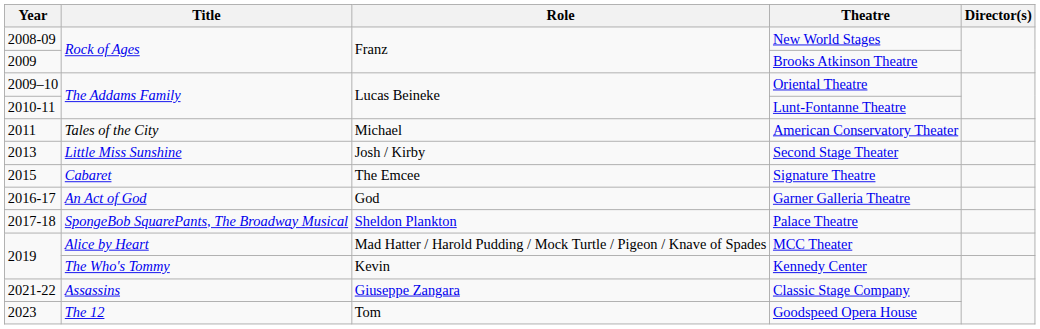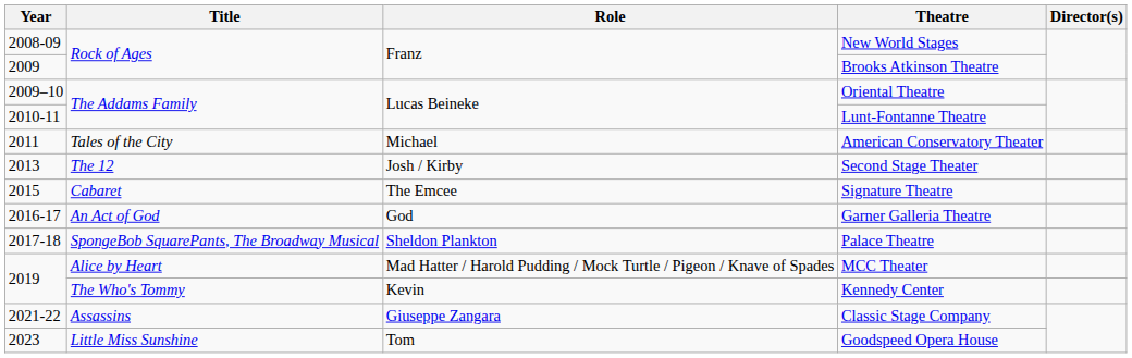 <table class="wikitable sortable">
 <tr>
 <th>Year</th>
 <th>Title</th>
 <th>Role</th>
 <th>Theatre</th>
 <th>Director(s)</th>
 </tr>
 <tr>
 <td>2008-09</td>
 <td rowspan=2><em><a href='#'>Rock of Ages</a></em></td>
 <td rowspan=2>Franz</td>
 <td><a href='#'>New World Stages</a></td>
 <td rowspan=2></td>
 </tr>
 <tr>
 <td>2009</td>
 <td><a href='#'>Brooks Atkinson Theatre</a></td>
 </tr>
 <tr>
 <td>2009–10</td>
 <td rowspan=2><em><a href='#'>The Addams Family</a></em></td>
 <td rowspan=2>Lucas Beineke</td>
 <td><a href='#'>Oriental Theatre</a></td>
 <td rowspan=2></td>
 </tr>
 <tr>
 <td>2010-11</td>
 <td><a href='#'>Lunt-Fontanne Theatre</a></td>
 </tr>
 <tr>
 <td>2011</td>
 <td><em>Tales of the City</em></td>
 <td>Michael</td>
 <td><a href='#'>American Conservatory Theater</a></td>
 <td></td>
 </tr>
 <tr>
 <td>2013</td>
-<td><a href='#'><em>Little Miss Sunshine</em></a></td>
+<td><a href='#'><em>The 12</em></a></td>
 <td>Josh / Kirby</td>
 <td><a href='#'>Second Stage Theater</a></td>
 <td></td>
 </tr>
 <tr>
 <td>2015</td>
 <td><em><a href='#'>Cabaret</a></em></td>
 <td>The Emcee</td>
 <td><a href='#'>Signature Theatre</a></td>
 <td></td>
 </tr>
 <tr>
 <td>2016-17</td>
 <td><em><a href='#'>An Act of God</a></em></td>
 <td>God</td>
 <td><a href='#'>Garner Galleria Theatre</a></td>
 <td></td>
 </tr>
 <tr>
 <td>2017-18</td>
 <td><em><a href='#'>SpongeBob SquarePants, The Broadway Musical</a></em></td>
 <td><a href='#'>Sheldon Plankton</a></td>
 <td><a href='#'>Palace Theatre</a></td>
 <td></td>
 </tr>
 <tr>
 <td rowspan=2>2019</td>
 <td><em><a href='#'>Alice by Heart</a></em></td>
 <td>Mad Hatter / Harold Pudding / Mock Turtle / Pigeon / Knave of Spades</td>
 <td><a href='#'>MCC Theater</a></td>
 <td></td>
 </tr>
 <tr>
 <td><em><a href='#'>The Who's Tommy</a></em></td>
 <td>Kevin</td>
 <td><a href='#'>Kennedy Center</a></td>
 <td></td>
 </tr>
 <tr>
 <td>2021-22</td>
 <td><em><a href='#'>Assassins</a></em></td>
 <td><a href='#'>Giuseppe Zangara</a></td>
 <td><a href='#'>Classic Stage Company</a></td>
 <td rowspan=2></td>
 </tr>
 <tr>
 <td>2023</td>
-<td><a href='#'><em>The 12</em></a></td>
+<td><a href='#'><em>Little Miss Sunshine</em></a></td>
 <td>Tom</td>
 <td><a href='#'>Goodspeed Opera House</a></td>
 </tr>
 </table>
